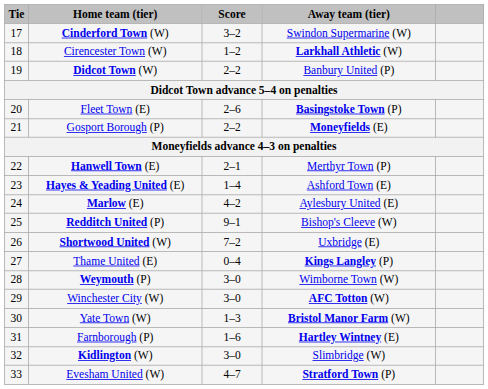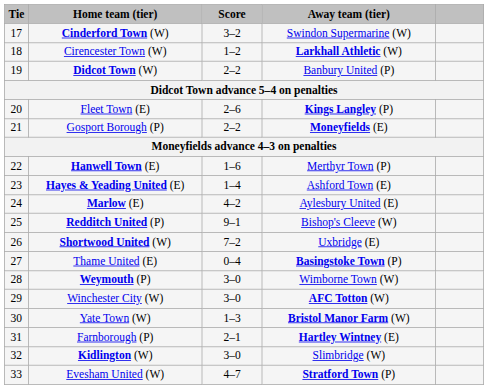 <table class="wikitable" style="width: 600px; background:WhiteSmoke; text-align:center; font-size:90%">
 <tr>
 <td scope="col" style="width:  5.00%; background:silver;"><strong>Tie</strong></td>
 <td scope="col" style="width: 36.25%; background:silver;"><strong>Home team (tier)</strong></td>
 <td scope="col" style="width: 12.50%; background:silver;"><strong>Score</strong></td>
 <td scope="col" style="width: 36.25%; background:silver;"><strong>Away team (tier)</strong></td>
 <td scope="col" style="width: 10.00%; background:silver;"><strong></strong></td>
 </tr>
 <tr>
 <td>17</td>
 <td><strong><a href='#'>Cinderford Town</a></strong> (W)</td>
 <td>3–2</td>
 <td><a href='#'>Swindon Supermarine</a> (W)</td>
 <td></td>
 </tr>
 <tr>
 <td>18</td>
 <td><a href='#'>Cirencester Town</a> (W)</td>
 <td>1–2</td>
 <td><strong><a href='#'>Larkhall Athletic</a></strong> (W)</td>
 <td></td>
 </tr>
 <tr>
 <td>19</td>
 <td><strong><a href='#'>Didcot Town</a></strong> (W)</td>
 <td>2–2</td>
 <td><a href='#'>Banbury United</a> (P)</td>
 <td></td>
 </tr>
 <tr>
 <th colspan="5">Didcot Town advance 5–4 on penalties</th>
 </tr>
 <tr>
 <td>20</td>
 <td><a href='#'>Fleet Town</a> (E)</td>
 <td>2–6</td>
-<td><strong><a href='#'>Basingstoke Town</a></strong> (P)</td>
+<td><strong><a href='#'>Kings Langley</a></strong> (P)</td>
 <td></td>
 </tr>
 <tr>
 <td>21</td>
 <td><a href='#'>Gosport Borough</a> (P)</td>
 <td>2–2</td>
 <td><strong><a href='#'>Moneyfields</a></strong> (E)</td>
 <td></td>
 </tr>
 <tr>
 <th colspan="5">Moneyfields advance 4–3 on penalties</th>
 </tr>
 <tr>
 <td>22</td>
 <td><strong><a href='#'>Hanwell Town</a></strong> (E)</td>
-<td>2–1</td>
+<td>1–6</td>
 <td><a href='#'>Merthyr Town</a> (P)</td>
 <td></td>
 </tr>
 <tr>
 <td>23</td>
 <td><strong><a href='#'>Hayes & Yeading United</a></strong> (E)</td>
 <td>1–4</td>
 <td><a href='#'>Ashford Town</a> (E)</td>
 <td></td>
 </tr>
 <tr>
 <td>24</td>
 <td><strong><a href='#'>Marlow</a></strong> (E)</td>
 <td>4–2</td>
 <td><a href='#'>Aylesbury United</a> (E)</td>
 <td></td>
 </tr>
 <tr>
 <td>25</td>
 <td><strong><a href='#'>Redditch United</a></strong> (P)</td>
 <td>9–1</td>
 <td><a href='#'>Bishop's Cleeve</a> (W)</td>
 <td></td>
 </tr>
 <tr>
 <td>26</td>
 <td><strong><a href='#'>Shortwood United</a></strong> (W)</td>
 <td>7–2</td>
 <td><a href='#'>Uxbridge</a> (E)</td>
 <td></td>
 </tr>
 <tr>
 <td>27</td>
 <td><a href='#'>Thame United</a> (E)</td>
 <td>0–4</td>
-<td><strong><a href='#'>Kings Langley</a></strong> (P)</td>
+<td><strong><a href='#'>Basingstoke Town</a></strong> (P)</td>
 <td></td>
 </tr>
 <tr>
 <td>28</td>
 <td><strong><a href='#'>Weymouth</a></strong> (P)</td>
 <td>3–0</td>
 <td><a href='#'>Wimborne Town</a> (W)</td>
 <td></td>
 </tr>
 <tr>
 <td>29</td>
 <td><a href='#'>Winchester City</a> (W)</td>
 <td>3–0</td>
 <td><strong><a href='#'>AFC Totton</a></strong> (W)</td>
 <td></td>
 </tr>
 <tr>
 <td>30</td>
 <td><a href='#'>Yate Town</a> (W)</td>
 <td>1–3</td>
 <td><strong><a href='#'>Bristol Manor Farm</a></strong> (W)</td>
 <td></td>
 </tr>
 <tr>
 <td>31</td>
 <td><a href='#'>Farnborough</a> (P)</td>
-<td>1–6</td>
+<td>2–1</td>
 <td><strong><a href='#'>Hartley Wintney</a></strong> (E)</td>
 <td></td>
 </tr>
 <tr>
 <td>32</td>
 <td><strong><a href='#'>Kidlington</a></strong> (W)</td>
 <td>3–0</td>
 <td><a href='#'>Slimbridge</a> (W)</td>
 <td></td>
 </tr>
 <tr>
 <td>33</td>
 <td><a href='#'>Evesham United</a> (W)</td>
 <td>4–7</td>
 <td><strong><a href='#'>Stratford Town</a></strong> (P)</td>
 <td></td>
 </tr>
 </table>
